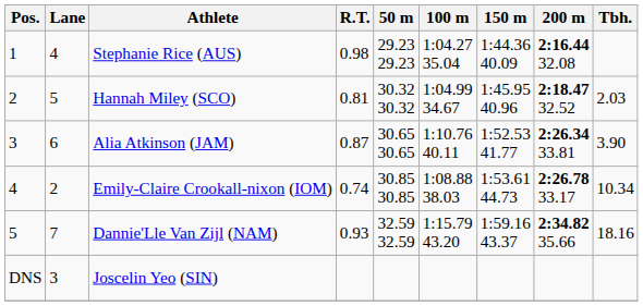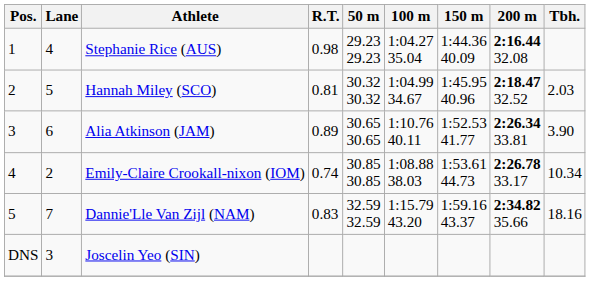 <table class="wikitable">
 <tr>
 <th>Pos.</th>
 <th>Lane</th>
 <th>Athlete</th>
 <th>R.T.</th>
 <th>50 m</th>
 <th>100 m</th>
 <th>150 m</th>
 <th>200 m</th>
 <th>Tbh.</th>
 </tr>
 <tr>
 <td>1</td>
 <td>4</td>
 <td> <a href='#'>Stephanie Rice</a> (<a href='#'>AUS</a>)</td>
 <td>0.98</td>
 <td>29.23<br>29.23</td>
 <td>1:04.27<br>35.04</td>
 <td>1:44.36<br>40.09</td>
 <td><strong>2:16.44</strong><br>32.08</td>
 <td> </td>
 </tr>
 <tr>
 <td>2</td>
 <td>5</td>
 <td> <a href='#'>Hannah Miley</a> (<a href='#'>SCO</a>)</td>
 <td>0.81</td>
 <td>30.32<br>30.32</td>
 <td>1:04.99<br>34.67</td>
 <td>1:45.95<br>40.96</td>
 <td><strong>2:18.47</strong><br>32.52</td>
 <td>2.03</td>
 </tr>
 <tr>
 <td>3</td>
 <td>6</td>
 <td> <a href='#'>Alia Atkinson</a> (<a href='#'>JAM</a>)</td>
-<td>0.87</td>
+<td>0.89</td>
 <td>30.65<br>30.65</td>
 <td>1:10.76<br>40.11</td>
 <td>1:52.53<br>41.77</td>
 <td><strong>2:26.34</strong><br>33.81</td>
 <td>3.90</td>
 </tr>
 <tr>
 <td>4</td>
 <td>2</td>
 <td> <a href='#'>Emily-Claire Crookall-nixon</a> (<a href='#'>IOM</a>)</td>
 <td>0.74</td>
 <td>30.85<br>30.85</td>
 <td>1:08.88<br>38.03</td>
 <td>1:53.61<br>44.73</td>
 <td><strong>2:26.78</strong><br>33.17</td>
 <td>10.34</td>
 </tr>
 <tr>
 <td>5</td>
 <td>7</td>
 <td> <a href='#'>Dannie'Lle Van Zijl</a> (<a href='#'>NAM</a>)</td>
-<td>0.93</td>
+<td>0.83</td>
 <td>32.59<br>32.59</td>
 <td>1:15.79<br>43.20</td>
 <td>1:59.16<br>43.37</td>
 <td><strong>2:34.82</strong><br>35.66</td>
 <td>18.16</td>
 </tr>
 <tr>
 <td>DNS</td>
 <td>3</td>
 <td> <a href='#'>Joscelin Yeo</a> (<a href='#'>SIN</a>)</td>
 <td> </td>
 <td><br> </td>
 <td><br> </td>
 <td><br> </td>
 <td><br> </td>
 <td> </td>
 </tr>
 <tr>
 </tr>
 </table>
